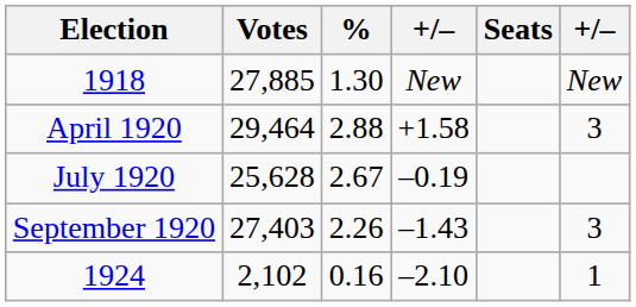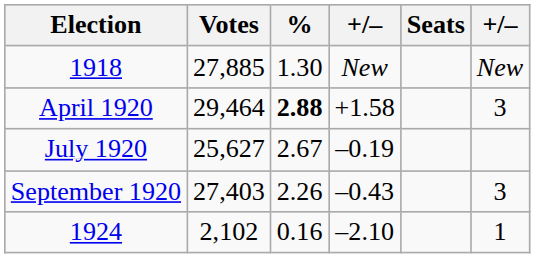 <table class=wikitable style=text-align:center>
 <tr>
 <th>Election</th>
 <th>Votes</th>
 <th>%</th>
 <th>+/–</th>
 <th>Seats</th>
 <th>+/–</th>
 </tr>
 <tr>
 <td><a href='#'>1918</a></td>
 <td>27,885</td>
 <td>1.30</td>
 <td><em>New</em></td>
 <td></td>
 <td><em>New</em></td>
 </tr>
 <tr>
 <td><a href='#'>April 1920</a></td>
 <td>29,464</td>
-<td>2.88</td>
+<td><strong>2.88</strong></td>
 <td>+1.58</td>
 <td></td>
 <td> 3</td>
 </tr>
 <tr>
 <td><a href='#'>July 1920</a></td>
-<td>25,628</td>
+<td>25,627</td>
 <td>2.67</td>
 <td>–0.19</td>
 <td></td>
 <td></td>
 </tr>
 <tr>
 <td><a href='#'>September 1920</a></td>
 <td>27,403</td>
 <td>2.26</td>
-<td>–1.43</td>
+<td>–0.43</td>
 <td></td>
 <td> 3</td>
 </tr>
 <tr>
 <td><a href='#'>1924</a></td>
 <td>2,102</td>
 <td>0.16</td>
 <td>–2.10</td>
 <td></td>
 <td> 1</td>
 </tr>
 </table>
